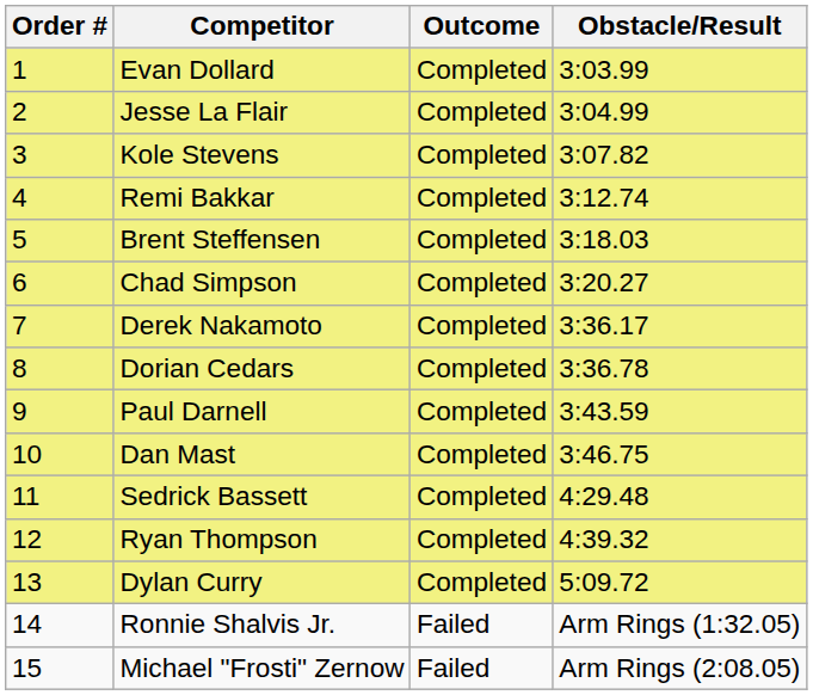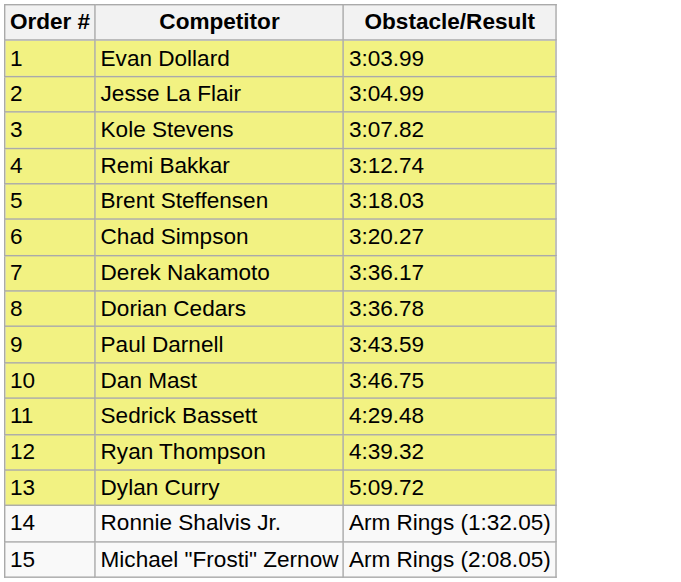 <table class="wikitable sortable">
 <tr>
 <th>Order #</th>
 <th>Competitor</th>
-<th>Outcome</th>
 <th>Obstacle/Result</th>
 </tr>
 <tr style="background-color:#f2f282">
 <td>1</td>
 <td>Evan Dollard</td>
-<td>Completed</td>
 <td>3:03.99</td>
 </tr>
 <tr style="background-color:#f2f282">
 <td>2</td>
 <td>Jesse La Flair</td>
-<td>Completed</td>
 <td>3:04.99</td>
 </tr>
 <tr style="background-color:#f2f282">
 <td>3</td>
 <td>Kole Stevens</td>
-<td>Completed</td>
 <td>3:07.82</td>
 </tr>
 <tr style="background-color:#f2f282">
 <td>4</td>
 <td>Remi Bakkar</td>
-<td>Completed</td>
 <td>3:12.74</td>
 </tr>
 <tr style="background-color:#f2f282">
 <td>5</td>
 <td>Brent Steffensen</td>
-<td>Completed</td>
 <td>3:18.03</td>
 </tr>
 <tr style="background-color:#f2f282">
 <td>6</td>
 <td>Chad Simpson</td>
-<td>Completed</td>
 <td>3:20.27</td>
 </tr>
 <tr style="background-color:#f2f282">
 <td>7</td>
 <td>Derek Nakamoto</td>
-<td>Completed</td>
 <td>3:36.17</td>
 </tr>
 <tr style="background-color:#f2f282">
 <td>8</td>
 <td>Dorian Cedars</td>
-<td>Completed</td>
 <td>3:36.78</td>
 </tr>
 <tr style="background-color:#f2f282">
 <td>9</td>
 <td>Paul Darnell</td>
-<td>Completed</td>
 <td>3:43.59</td>
 </tr>
 <tr style="background-color:#f2f282">
 <td>10</td>
 <td>Dan Mast</td>
-<td>Completed</td>
 <td>3:46.75</td>
 </tr>
 <tr style="background-color:#f2f282">
 <td>11</td>
 <td>Sedrick Bassett</td>
-<td>Completed</td>
 <td>4:29.48</td>
 </tr>
 <tr style="background-color:#f2f282">
 <td>12</td>
 <td>Ryan Thompson</td>
-<td>Completed</td>
 <td>4:39.32</td>
 </tr>
 <tr style="background-color:#f2f282">
 <td>13</td>
 <td>Dylan Curry</td>
-<td>Completed</td>
 <td>5:09.72</td>
 </tr>
 <tr>
 <td>14</td>
 <td>Ronnie Shalvis Jr.</td>
-<td>Failed</td>
 <td>Arm Rings (1:32.05)</td>
 </tr>
 <tr>
 <td>15</td>
 <td>Michael "Frosti" Zernow</td>
-<td>Failed</td>
 <td>Arm Rings (2:08.05)</td>
 </tr>
 </table>
